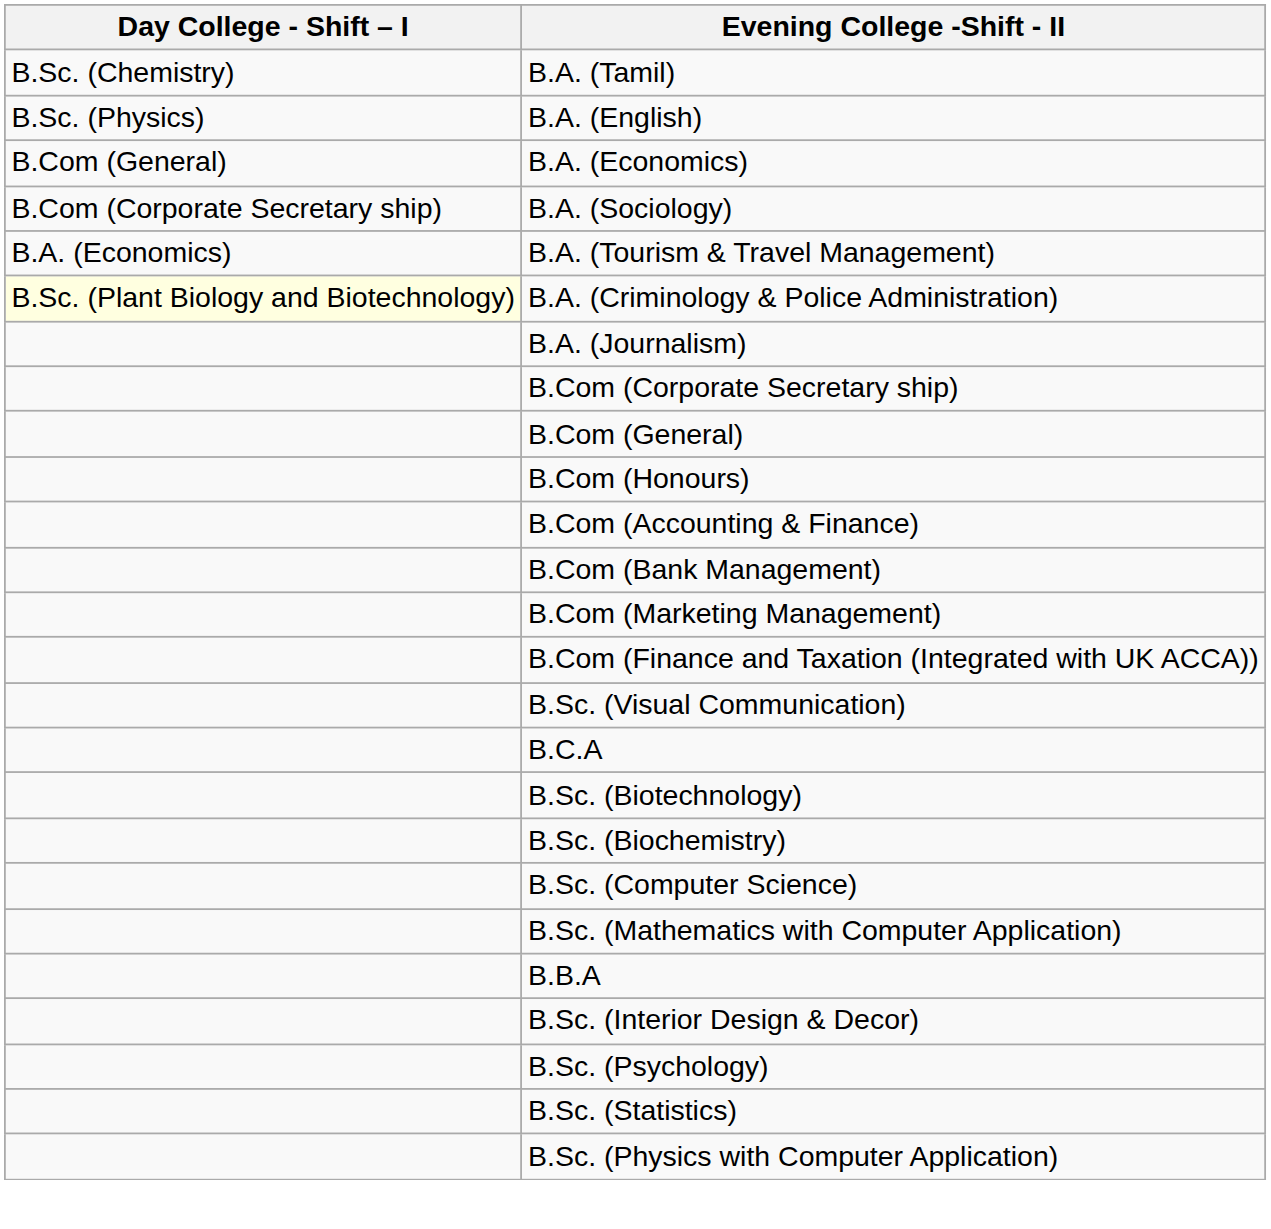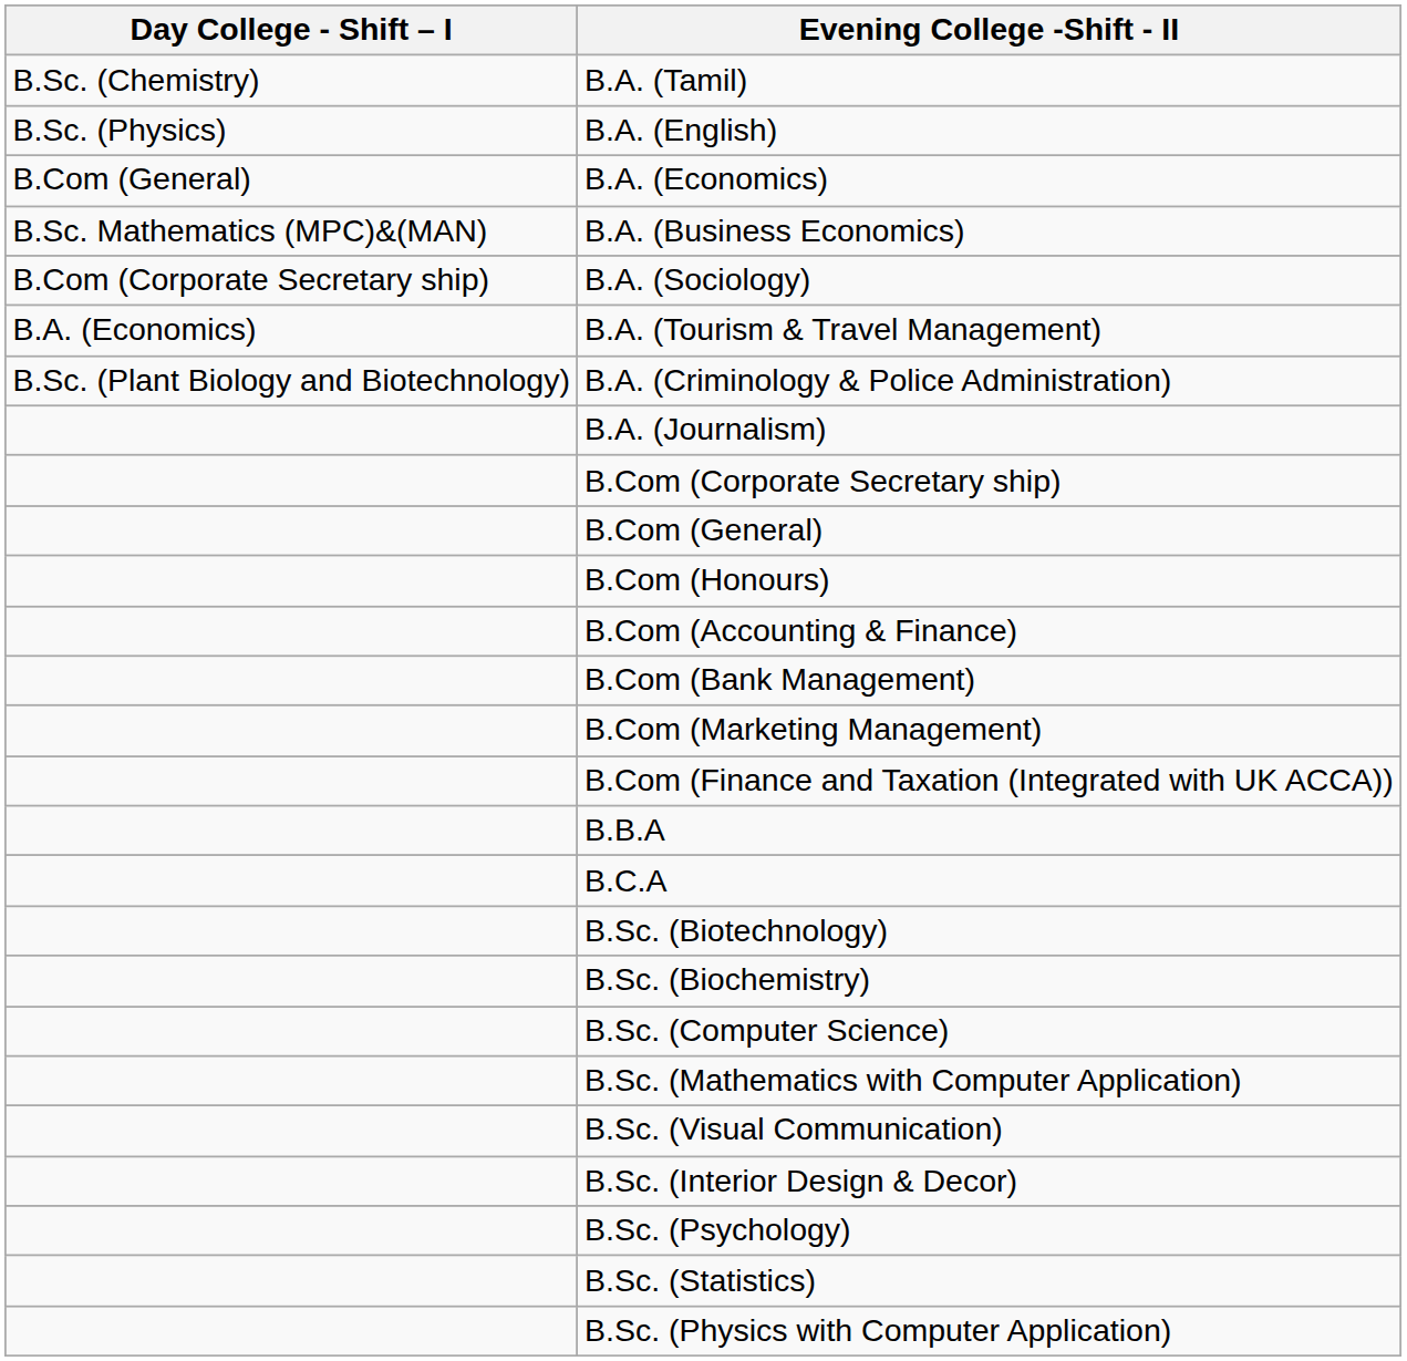 <table class="wikitable">
 <tr>
 <th>Day College - Shift – I</th>
 <th>Evening College -Shift - II</th>
 </tr>
 <tr>
 <td>B.Sc. (Chemistry)</td>
 <td>B.A. (Tamil)</td>
 </tr>
 <tr>
 <td>B.Sc. (Physics)</td>
 <td>B.A. (English)</td>
 </tr>
 <tr>
 <td>B.Com (General)</td>
 <td>B.A. (Economics)</td>
 </tr>
 <tr>
+<td>B.Sc. Mathematics (MPC)&(MAN)</td>
+<td>B.A. (Business Economics)</td>
+</tr>
+<tr>
 <td>B.Com (Corporate Secretary ship)</td>
 <td>B.A. (Sociology)</td>
 </tr>
 <tr>
 <td>B.A. (Economics)</td>
 <td>B.A. (Tourism & Travel Management)</td>
 </tr>
 <tr>
-<td style="background: lightyellow;">B.Sc. (Plant Biology and Biotechnology)</td>
+<td>B.Sc. (Plant Biology and Biotechnology)</td>
 <td>B.A. (Criminology & Police Administration)</td>
 </tr>
 <tr>
 <td></td>
 <td>B.A. (Journalism)</td>
 </tr>
 <tr>
 <td></td>
 <td>B.Com (Corporate Secretary ship)</td>
 </tr>
 <tr>
 <td></td>
 <td>B.Com (General)</td>
 </tr>
 <tr>
 <td></td>
 <td>B.Com (Honours)</td>
 </tr>
 <tr>
 <td></td>
 <td>B.Com (Accounting & Finance)</td>
 </tr>
 <tr>
 <td></td>
 <td>B.Com (Bank Management)</td>
 </tr>
 <tr>
 <td></td>
 <td>B.Com (Marketing Management)</td>
 </tr>
 <tr>
 <td></td>
 <td>B.Com (Finance and Taxation (Integrated with UK ACCA))</td>
 </tr>
 <tr>
 <td></td>
-<td>B.Sc. (Visual Communication)</td>
+<td>B.B.A</td>
 </tr>
 <tr>
 <td></td>
 <td>B.C.A</td>
 </tr>
 <tr>
 <td></td>
 <td>B.Sc. (Biotechnology)</td>
 </tr>
 <tr>
 <td></td>
 <td>B.Sc. (Biochemistry)</td>
 </tr>
 <tr>
 <td></td>
 <td>B.Sc. (Computer Science)</td>
 </tr>
 <tr>
 <td></td>
 <td>B.Sc. (Mathematics with Computer Application)</td>
 </tr>
 <tr>
 <td></td>
-<td>B.B.A</td>
+<td>B.Sc. (Visual Communication)</td>
 </tr>
 <tr>
 <td></td>
 <td>B.Sc. (Interior Design & Decor)</td>
 </tr>
 <tr>
 <td></td>
 <td>B.Sc. (Psychology)</td>
 </tr>
 <tr>
 <td></td>
 <td>B.Sc. (Statistics)</td>
 </tr>
 <tr>
 <td></td>
 <td>B.Sc. (Physics with Computer Application)</td>
 </tr>
 </table>
